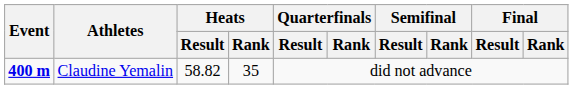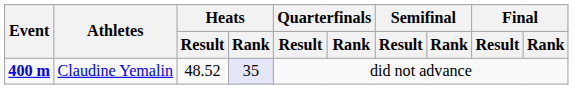 <table class="wikitable" border="1" style="font-size:90%">
 <tr>
 <th rowspan="2">Event</th>
 <th rowspan="2">Athletes</th>
 <th colspan="2">Heats</th>
 <th colspan="2">Quarterfinals</th>
 <th colspan="2">Semifinal</th>
 <th colspan="2">Final</th>
 </tr>
 <tr>
 <th>Result</th>
 <th>Rank</th>
 <th>Result</th>
 <th>Rank</th>
 <th>Result</th>
 <th>Rank</th>
 <th>Result</th>
 <th>Rank</th>
 </tr>
 <tr>
 <td><strong><a href='#'>400 m</a></strong></td>
 <td><a href='#'>Claudine Yemalin</a></td>
-<td align=center>58.82</td>
-<td align=center>35</td>
+<td align=center>48.52</td>
+<td align=center style="background: lavender;">35</td>
 <td align=center colspan=6>did not advance</td>
 </tr>
 </table>
